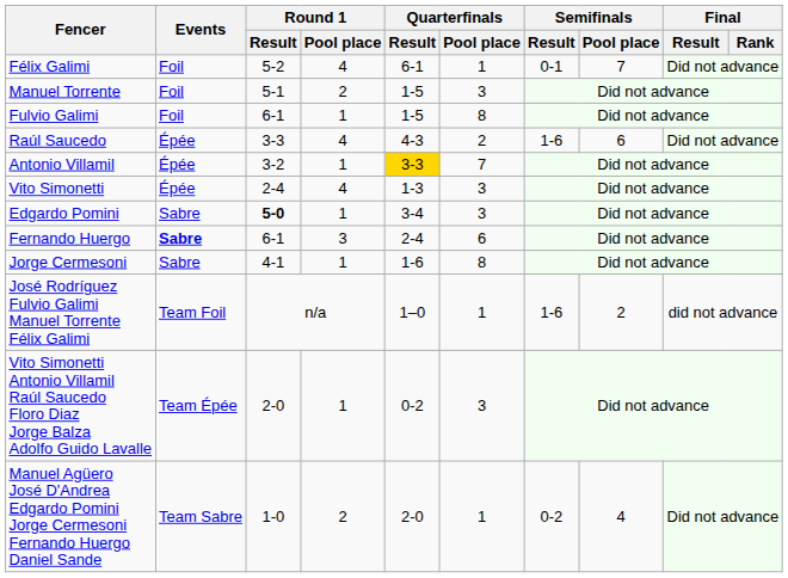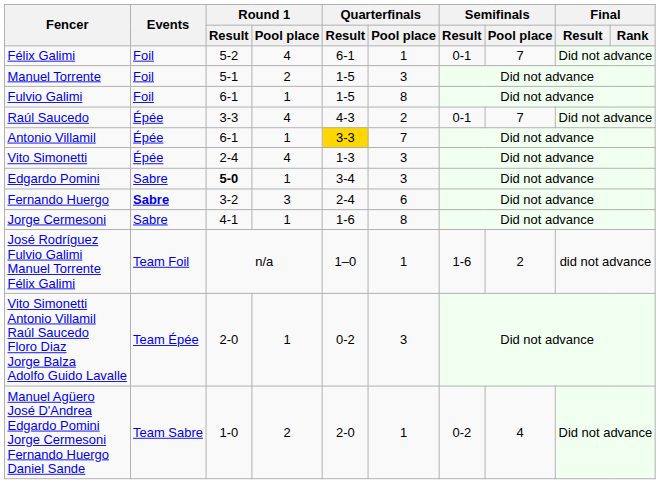 <table class=wikitable style="font-size:90%">
 <tr>
 <th rowspan="2">Fencer</th>
 <th rowspan="2">Events</th>
 <th colspan=2>Round 1</th>
 <th colspan=2>Quarterfinals</th>
 <th colspan=2>Semifinals</th>
 <th colspan="2">Final</th>
 </tr>
 <tr>
 <th>Result</th>
 <th>Pool place</th>
 <th>Result</th>
 <th>Pool place</th>
 <th>Result</th>
 <th>Pool place</th>
 <th>Result</th>
 <th>Rank</th>
 </tr>
 <tr>
 <td><a href='#'>Félix Galimi</a></td>
 <td><a href='#'>Foil</a></td>
 <td align=center>5-2</td>
 <td align=center>4</td>
 <td align=center>6-1</td>
 <td align=center>1</td>
 <td align=center>0-1</td>
 <td align=center>7</td>
 <td align=center colspan=2 bgcolor=honeydew>Did not advance</td>
 </tr>
 <tr>
 <td><a href='#'>Manuel Torrente</a></td>
 <td><a href='#'>Foil</a></td>
 <td align=center>5-1</td>
 <td align=center>2</td>
 <td align=center>1-5</td>
 <td align=center>3</td>
 <td align=center colspan=4 bgcolor=honeydew>Did not advance</td>
 </tr>
 <tr>
 <td><a href='#'>Fulvio Galimi</a></td>
 <td><a href='#'>Foil</a></td>
 <td align=center>6-1</td>
 <td align=center>1</td>
 <td align=center>1-5</td>
 <td align=center>8</td>
 <td align=center colspan=4 bgcolor=honeydew>Did not advance</td>
 </tr>
 <tr>
 <td><a href='#'>Raúl Saucedo</a></td>
 <td><a href='#'>Épée</a></td>
 <td align=center>3-3</td>
 <td align=center>4</td>
 <td align=center>4-3</td>
 <td align=center>2</td>
-<td align=center>1-6</td>
-<td align=center>6</td>
+<td align=center>0-1</td>
+<td align=center>7</td>
 <td align=center colspan=2 bgcolor=honeydew>Did not advance</td>
 </tr>
 <tr>
 <td><a href='#'>Antonio Villamil</a></td>
 <td><a href='#'>Épée</a></td>
-<td align=center>3-2</td>
+<td align=center>6-1</td>
 <td align=center>1</td>
 <td align=center style="background: gold;">3-3</td>
 <td align=center>7</td>
 <td align=center colspan=4 bgcolor=honeydew>Did not advance</td>
 </tr>
 <tr>
 <td><a href='#'>Vito Simonetti</a></td>
 <td><a href='#'>Épée</a></td>
 <td align=center>2-4</td>
 <td align=center>4</td>
 <td align=center>1-3</td>
 <td align=center>3</td>
 <td align=center colspan=4 bgcolor=honeydew>Did not advance</td>
 </tr>
 <tr>
 <td><a href='#'>Edgardo Pomini</a></td>
 <td><a href='#'>Sabre</a></td>
 <td align=center><strong>5-0</strong></td>
 <td align=center>1</td>
 <td align=center>3-4</td>
 <td align=center>3</td>
 <td align=center colspan=4 bgcolor=honeydew>Did not advance</td>
 </tr>
 <tr>
 <td><a href='#'>Fernando Huergo</a></td>
 <td><strong><a href='#'>Sabre</a></strong></td>
-<td align=center>6-1</td>
+<td align=center>3-2</td>
 <td align=center>3</td>
 <td align=center>2-4</td>
 <td align=center>6</td>
 <td align=center colspan=4 bgcolor=honeydew>Did not advance</td>
 </tr>
 <tr>
 <td><a href='#'>Jorge Cermesoni</a></td>
 <td><a href='#'>Sabre</a></td>
 <td align=center>4-1</td>
 <td align=center>1</td>
 <td align=center>1-6</td>
 <td align=center>8</td>
 <td align=center colspan=4 bgcolor=honeydew>Did not advance</td>
 </tr>
 <tr>
 <td><a href='#'>José Rodríguez</a> <br> <a href='#'>Fulvio Galimi</a> <br> <a href='#'>Manuel Torrente</a> <br> <a href='#'>Félix Galimi</a></td>
 <td><a href='#'>Team Foil</a></td>
 <td align=center colspan=2>n/a</td>
 <td align=center>1–0</td>
 <td align=center>1</td>
 <td align=center>1-6</td>
 <td align=center>2</td>
 <td align=center colspan=4>did not advance</td>
 </tr>
 <tr>
 <td><a href='#'>Vito Simonetti</a> <br> <a href='#'>Antonio Villamil</a> <br> <a href='#'>Raúl Saucedo</a> <br> <a href='#'>Floro Diaz</a> <br> <a href='#'>Jorge Balza</a> <br> <a href='#'>Adolfo Guido Lavalle</a></td>
 <td><a href='#'>Team Épée</a></td>
 <td align=center>2-0</td>
 <td align=center>1</td>
 <td align=center>0-2</td>
 <td align=center>3</td>
 <td align=center colspan=4 bgcolor=honeydew>Did not advance</td>
 </tr>
 <tr>
 <td><a href='#'>Manuel Agüero</a> <br> <a href='#'>José D'Andrea</a> <br> <a href='#'>Edgardo Pomini</a> <br> <a href='#'>Jorge Cermesoni</a> <br> <a href='#'>Fernando Huergo</a> <br> <a href='#'>Daniel Sande</a></td>
 <td><a href='#'>Team Sabre</a></td>
 <td align=center>1-0</td>
 <td align=center>2</td>
 <td align=center>2-0</td>
 <td align=center>1</td>
 <td align=center>0-2</td>
 <td align=center>4</td>
 <td align=center colspan=2 bgcolor=honeydew>Did not advance</td>
 </tr>
 </table>
